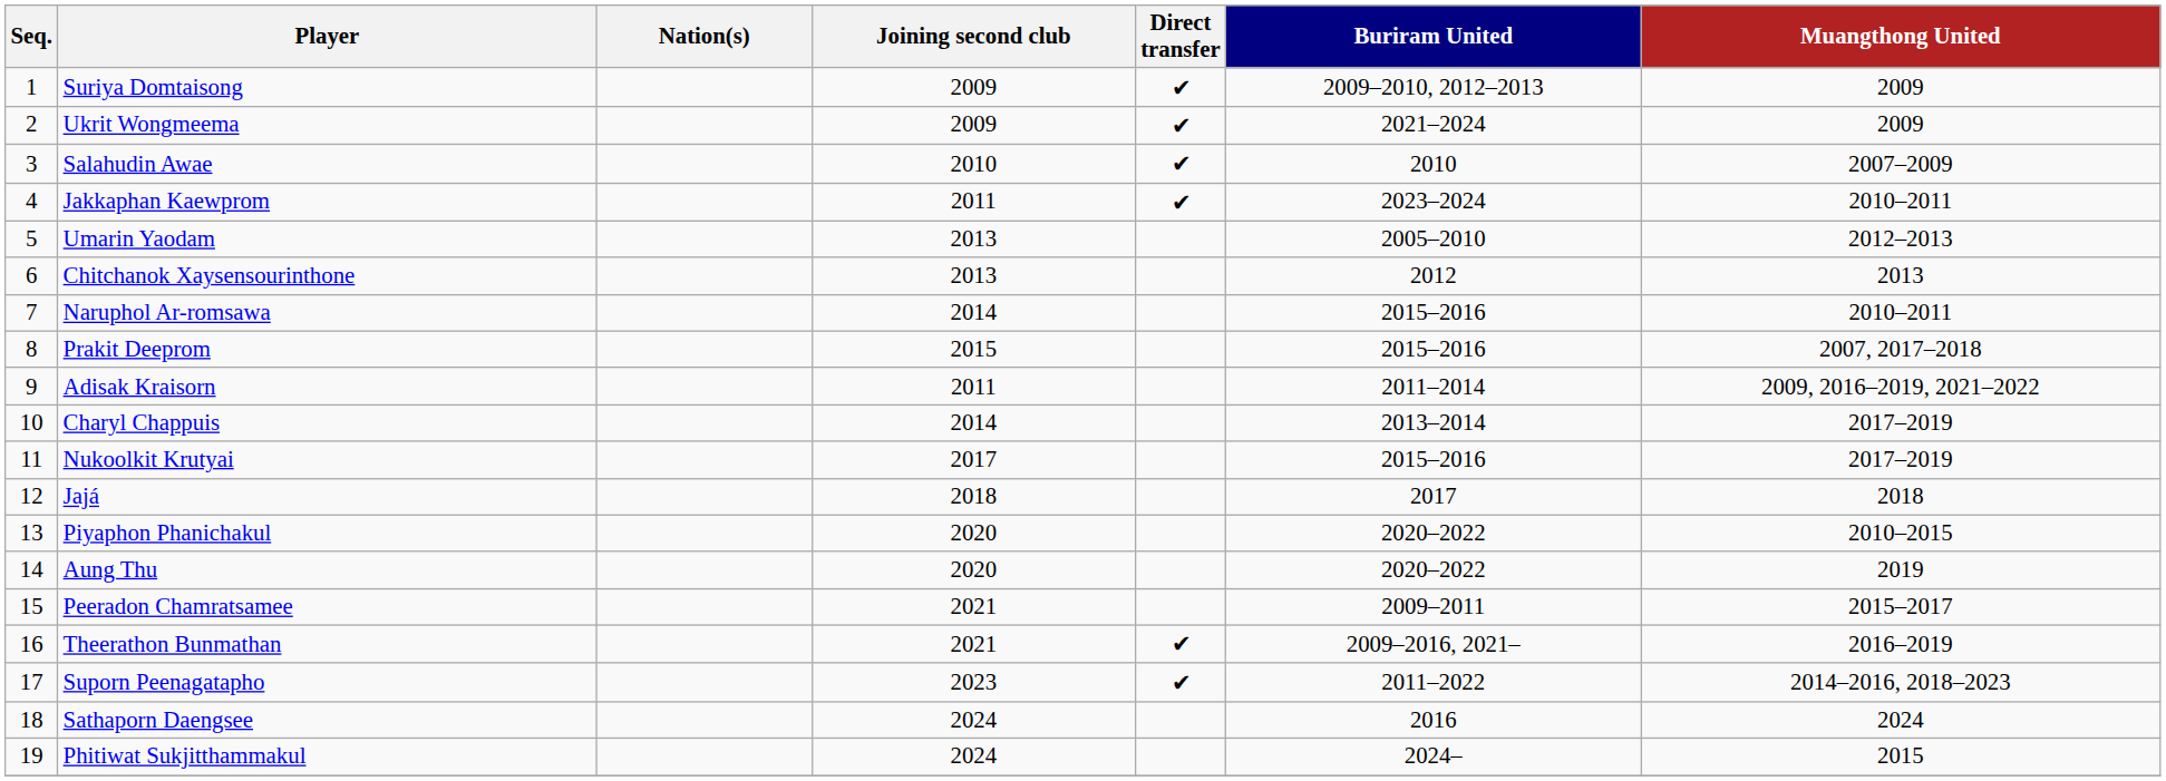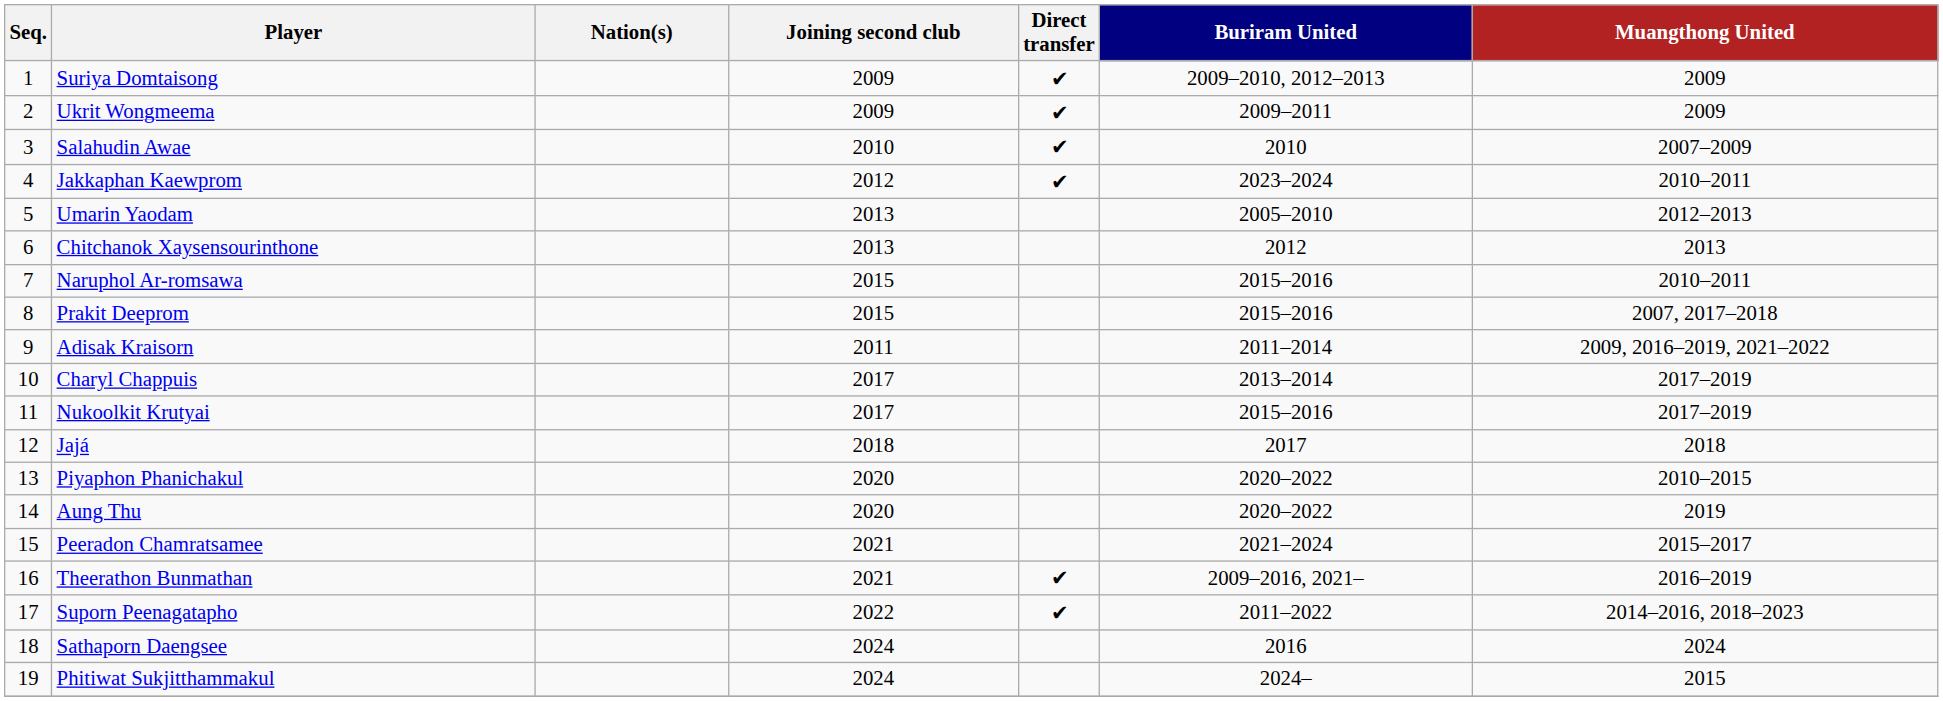 <table class="wikitable" style="width:75%">
 <tr>
 <th style="width:2%;">Seq.</th>
 <th style="width:25%;">Player</th>
 <th style="width:10%;">Nation(s)</th>
 <th style="width:15%;">Joining second club</th>
 <th style="width:2%;">Direct transfer</th>
 <th style="text-align:center; color:#fff; background:navy;">Buriram United</th>
 <th style="text-align:center; color:#fff; background: firebrick;">Muangthong United</th>
 </tr>
 <tr>
 <td style="text-align:center">1</td>
 <td><a href='#'>Suriya Domtaisong</a></td>
 <td></td>
 <td style="text-align:center">2009</td>
 <td style="text-align:center">✔</td>
 <td style="text-align:center">2009–2010, 2012–2013</td>
 <td style="text-align:center">2009</td>
 </tr>
 <tr>
 <td style="text-align:center">2</td>
 <td><a href='#'>Ukrit Wongmeema</a></td>
 <td></td>
 <td style="text-align:center">2009</td>
 <td style="text-align:center">✔</td>
-<td style="text-align:center">2021–2024</td>
+<td style="text-align:center">2009–2011</td>
 <td style="text-align:center">2009</td>
 </tr>
 <tr>
 <td style="text-align:center">3</td>
 <td><a href='#'>Salahudin Awae</a></td>
 <td></td>
 <td style="text-align:center">2010</td>
 <td style="text-align:center">✔</td>
 <td style="text-align:center">2010</td>
 <td style="text-align:center">2007–2009</td>
 </tr>
 <tr>
 <td style="text-align:center">4</td>
 <td><a href='#'>Jakkaphan Kaewprom</a></td>
 <td></td>
-<td style="text-align:center">2011</td>
+<td style="text-align:center">2012</td>
 <td style="text-align:center">✔</td>
 <td style="text-align:center">2023–2024</td>
 <td style="text-align:center">2010–2011</td>
 </tr>
 <tr>
 <td style="text-align:center">5</td>
 <td><a href='#'>Umarin Yaodam</a></td>
 <td></td>
 <td style="text-align:center">2013</td>
 <td style="text-align:center"></td>
 <td style="text-align:center">2005–2010</td>
 <td style="text-align:center">2012–2013</td>
 </tr>
 <tr>
 <td style="text-align:center">6</td>
 <td><a href='#'>Chitchanok Xaysensourinthone</a></td>
 <td></td>
 <td style="text-align:center">2013</td>
 <td style="text-align:center"></td>
 <td style="text-align:center">2012</td>
 <td style="text-align:center">2013</td>
 </tr>
 <tr>
 <td style="text-align:center">7</td>
 <td><a href='#'>Naruphol Ar-romsawa</a></td>
 <td></td>
-<td style="text-align:center">2014</td>
+<td style="text-align:center">2015</td>
 <td style="text-align:center"></td>
 <td style="text-align:center">2015–2016</td>
 <td style="text-align:center">2010–2011</td>
 </tr>
 <tr>
 <td style="text-align:center">8</td>
 <td><a href='#'>Prakit Deeprom</a></td>
 <td></td>
 <td style="text-align:center">2015</td>
 <td style="text-align:center"></td>
 <td style="text-align:center">2015–2016</td>
 <td style="text-align:center">2007, 2017–2018</td>
 </tr>
 <tr>
 <td style="text-align:center">9</td>
 <td><a href='#'>Adisak Kraisorn</a></td>
 <td></td>
 <td style="text-align:center">2011</td>
 <td style="text-align:center"></td>
 <td style="text-align:center">2011–2014</td>
 <td style="text-align:center">2009, 2016–2019, 2021–2022</td>
 </tr>
 <tr>
 <td style="text-align:center">10</td>
 <td><a href='#'>Charyl Chappuis</a></td>
 <td></td>
-<td style="text-align:center">2014</td>
+<td style="text-align:center">2017</td>
 <td style="text-align:center"></td>
 <td style="text-align:center">2013–2014</td>
 <td style="text-align:center">2017–2019</td>
 </tr>
 <tr>
 <td style="text-align:center">11</td>
 <td><a href='#'>Nukoolkit Krutyai</a></td>
 <td></td>
 <td style="text-align:center">2017</td>
 <td style="text-align:center"></td>
 <td style="text-align:center">2015–2016</td>
 <td style="text-align:center">2017–2019</td>
 </tr>
 <tr>
 <td style="text-align:center">12</td>
 <td><a href='#'>Jajá</a></td>
 <td></td>
 <td style="text-align:center">2018</td>
 <td style="text-align:center"></td>
 <td style="text-align:center">2017</td>
 <td style="text-align:center">2018</td>
 </tr>
 <tr>
 <td style="text-align:center">13</td>
 <td><a href='#'>Piyaphon Phanichakul</a></td>
 <td></td>
 <td style="text-align:center">2020</td>
 <td style="text-align:center"></td>
 <td style="text-align:center">2020–2022</td>
 <td style="text-align:center">2010–2015</td>
 </tr>
 <tr>
 <td style="text-align:center">14</td>
 <td><a href='#'>Aung Thu</a></td>
 <td></td>
 <td style="text-align:center">2020</td>
 <td style="text-align:center"></td>
 <td style="text-align:center">2020–2022</td>
 <td style="text-align:center">2019</td>
 </tr>
 <tr>
 <td style="text-align:center">15</td>
 <td><a href='#'>Peeradon Chamratsamee</a></td>
 <td></td>
 <td style="text-align:center">2021</td>
 <td style="text-align:center"></td>
-<td style="text-align:center">2009–2011</td>
+<td style="text-align:center">2021–2024</td>
 <td style="text-align:center">2015–2017</td>
 </tr>
 <tr>
 <td style="text-align:center">16</td>
 <td><a href='#'>Theerathon Bunmathan</a></td>
 <td></td>
 <td style="text-align:center">2021</td>
 <td style="text-align:center">✔</td>
 <td style="text-align:center">2009–2016, 2021–</td>
 <td style="text-align:center">2016–2019</td>
 </tr>
 <tr>
 <td style="text-align:center">17</td>
 <td><a href='#'>Suporn Peenagatapho</a></td>
 <td></td>
-<td style="text-align:center">2023</td>
+<td style="text-align:center">2022</td>
 <td style="text-align:center">✔</td>
 <td style="text-align:center">2011–2022</td>
 <td style="text-align:center">2014–2016, 2018–2023</td>
 </tr>
 <tr>
 <td style="text-align:center">18</td>
 <td><a href='#'>Sathaporn Daengsee</a></td>
 <td></td>
 <td style="text-align:center">2024</td>
 <td style="text-align:center"></td>
 <td style="text-align:center">2016</td>
 <td style="text-align:center">2024</td>
 </tr>
 <tr>
 <td style="text-align:center">19</td>
 <td><a href='#'>Phitiwat Sukjitthammakul</a></td>
 <td></td>
 <td style="text-align:center">2024</td>
 <td style="text-align:center"></td>
 <td style="text-align:center">2024–</td>
 <td style="text-align:center">2015</td>
 </tr>
 <tr>
 </tr>
 </table>
